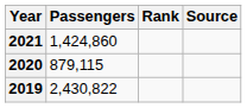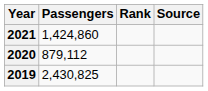 <table class="wikitable sortable">
 <tr>
 <th>Year</th>
 <th>Passengers</th>
 <th>Rank</th>
 <th>Source</th>
 </tr>
 <tr>
 <th>2021</th>
 <td>1,424,860 </td>
 <td></td>
 <td></td>
 </tr>
 <tr>
 <th>2020</th>
-<td>879,115 </td>
+<td>879,112 </td>
 <td></td>
 <td></td>
 </tr>
 <tr>
 <th>2019</th>
-<td>2,430,822</td>
+<td>2,430,825</td>
 <td></td>
 <td></td>
 </tr>
 </table>
